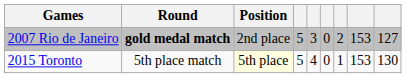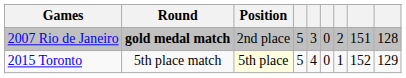 <table class="wikitable" style="text-align:center; font-size:90%;">
 <tr>
 <th>Games</th>
 <th>Round</th>
 <th>Position</th>
 <th></th>
 <th></th>
 <th></th>
 <th></th>
 <th></th>
 <th></th>
 </tr>
 <tr style="background:silver;">
 <td align=left> <a href='#'>2007 Rio de Janeiro</a></td>
 <td><strong>gold medal match</strong></td>
 <td>2nd place</td>
 <td>5</td>
 <td>3</td>
 <td>0</td>
 <td>2</td>
-<td>153</td>
-<td>127</td>
+<td>151</td>
+<td>128</td>
 </tr>
 <tr>
 <td align=left> <a href='#'>2015 Toronto</a></td>
 <td>5th place match</td>
 <td style="background: lightyellow;">5th place</td>
 <td>5</td>
 <td>4</td>
 <td>0</td>
 <td>1</td>
-<td>153</td>
-<td>130</td>
+<td>152</td>
+<td>129</td>
 </tr>
 </table>
